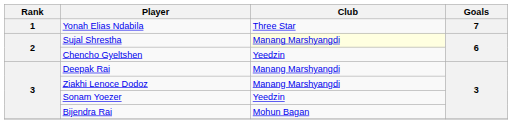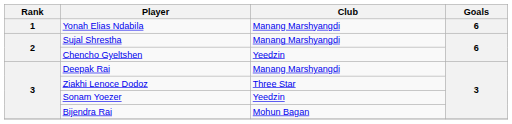 <table class="wikitable" style="text-align:center; font-size:90%;" width=800>
 <tr>
 <th>Rank</th>
 <th>Player</th>
 <th>Club</th>
 <th>Goals</th>
 </tr>
 <tr>
 <th rowspan=1>1</th>
 <td align="left"> <a href='#'>Yonah Elias Ndabila</a></td>
-<td align="left"> <a href='#'>Three Star</a></td>
-<th rowspan=1>7</th>
+<td align="left"> <a href='#'>Manang Marshyangdi</a></td>
+<th rowspan=1>6</th>
 </tr>
 <tr>
 <th rowspan=2>2</th>
 <td align="left"> <a href='#'>Sujal Shrestha</a></td>
-<td align="left" style="background: lightyellow;"> <a href='#'>Manang Marshyangdi</a></td>
+<td align="left"> <a href='#'>Manang Marshyangdi</a></td>
 <th rowspan=2>6</th>
 </tr>
 <tr>
 <td align="left"> <a href='#'>Chencho Gyeltshen</a></td>
 <td align="left"> <a href='#'>Yeedzin</a></td>
 </tr>
 <tr>
 <th rowspan=4>3</th>
 <td align="left"> <a href='#'>Deepak Rai</a></td>
 <td align="left"> <a href='#'>Manang Marshyangdi</a></td>
 <th rowspan=4>3</th>
 </tr>
 <tr>
 <td align="left"> <a href='#'>Ziakhi Lenoce Dodoz</a></td>
-<td align="left"> <a href='#'>Manang Marshyangdi</a></td>
+<td align="left"> <a href='#'>Three Star</a></td>
 </tr>
 <tr>
 <td align="left"> <a href='#'>Sonam Yoezer</a></td>
 <td align="left"> <a href='#'>Yeedzin</a></td>
 </tr>
 <tr>
 <td align="left"> <a href='#'>Bijendra Rai</a></td>
 <td align="left"> <a href='#'>Mohun Bagan</a></td>
 </tr>
 <tr>
 </tr>
 </table>
